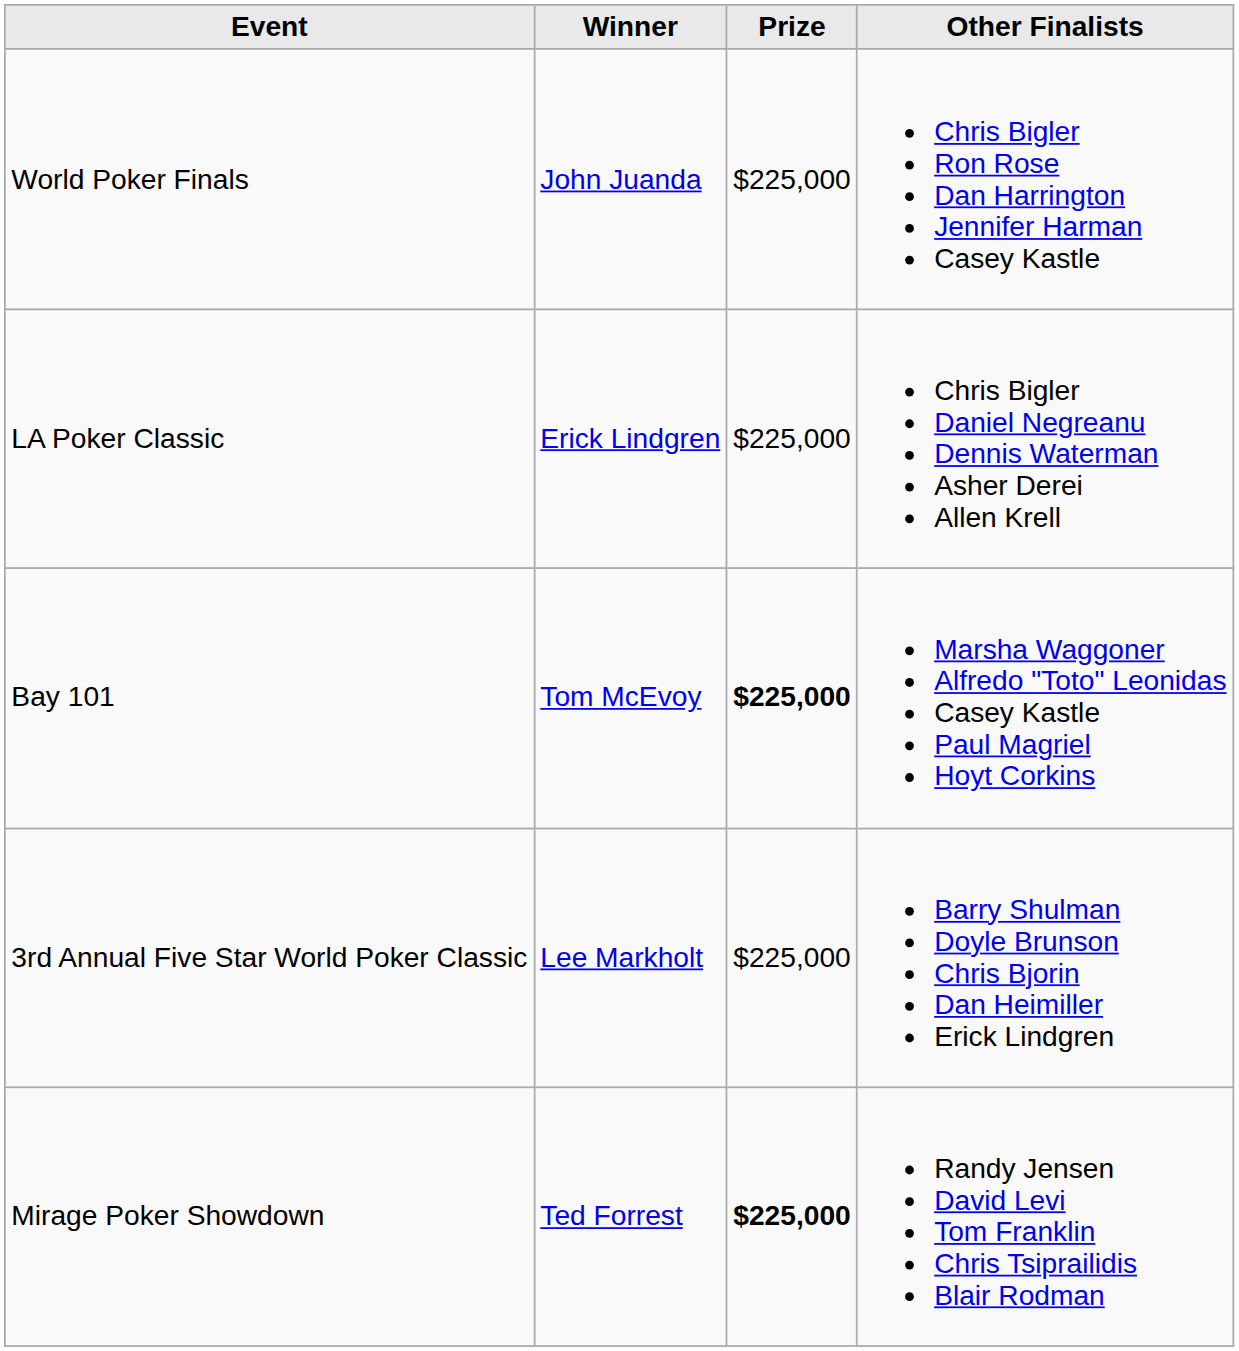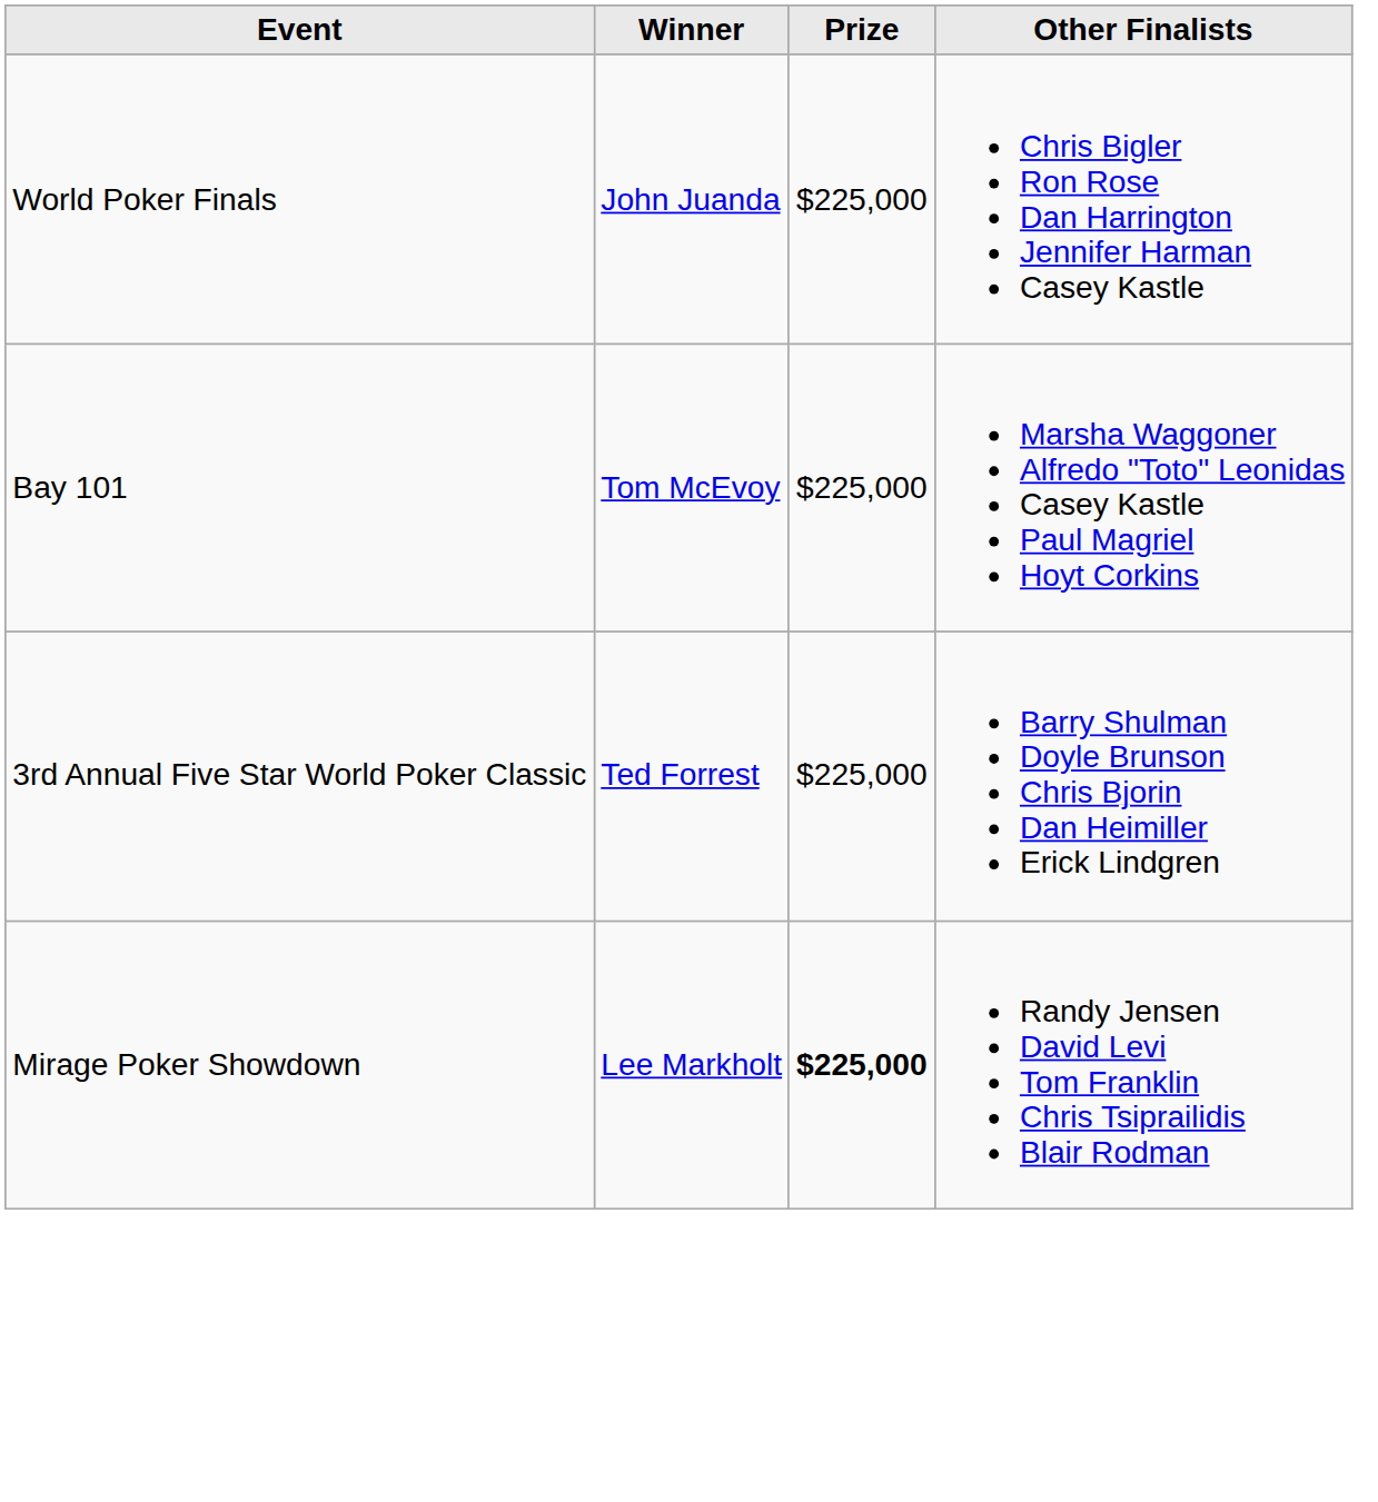 <table class="wikitable">
 <tr>
 <th style="background: #E9E9E9;">Event</th>
 <th style="background: #E9E9E9;">Winner</th>
 <th style="background: #E9E9E9;">Prize</th>
 <th style="background: #E9E9E9;">Other Finalists</th>
 </tr>
 <tr>
 <td>World Poker Finals</td>
 <td><a href='#'>John Juanda</a></td>
 <td>$225,000</td>
 <td><br><ul><li><a href='#'>Chris Bigler</a></li><li><a href='#'>Ron Rose</a></li><li><a href='#'>Dan Harrington</a></li><li><a href='#'>Jennifer Harman</a></li><li>Casey Kastle</li></ul></td>
 </tr>
 <tr>
-<td>LA Poker Classic</td>
-<td><a href='#'>Erick Lindgren</a></td>
-<td>$225,000</td>
-<td><br><ul><li>Chris Bigler</li><li><a href='#'>Daniel Negreanu</a></li><li><a href='#'>Dennis Waterman</a></li><li>Asher Derei</li><li>Allen Krell</li></ul></td>
-</tr>
-<tr>
 <td>Bay 101</td>
 <td><a href='#'>Tom McEvoy</a></td>
-<td><strong>$225,000</strong></td>
+<td>$225,000</td>
 <td><br><ul><li><a href='#'>Marsha Waggoner</a></li><li><a href='#'>Alfredo "Toto" Leonidas</a></li><li>Casey Kastle</li><li><a href='#'>Paul Magriel</a></li><li><a href='#'>Hoyt Corkins</a></li></ul></td>
 </tr>
 <tr>
 <td>3rd Annual Five Star World Poker Classic</td>
-<td><a href='#'>Lee Markholt</a></td>
+<td><a href='#'>Ted Forrest</a></td>
 <td>$225,000</td>
 <td><br><ul><li><a href='#'>Barry Shulman</a></li><li><a href='#'>Doyle Brunson</a></li><li><a href='#'>Chris Bjorin</a></li><li><a href='#'>Dan Heimiller</a></li><li>Erick Lindgren</li></ul></td>
 </tr>
 <tr>
 <td>Mirage Poker Showdown</td>
-<td><a href='#'>Ted Forrest</a></td>
+<td><a href='#'>Lee Markholt</a></td>
 <td><strong>$225,000</strong></td>
 <td><br><ul><li>Randy Jensen</li><li><a href='#'>David Levi</a></li><li><a href='#'>Tom Franklin</a></li><li><a href='#'>Chris Tsiprailidis</a></li><li><a href='#'>Blair Rodman</a></li></ul></td>
 </tr>
 </table>
